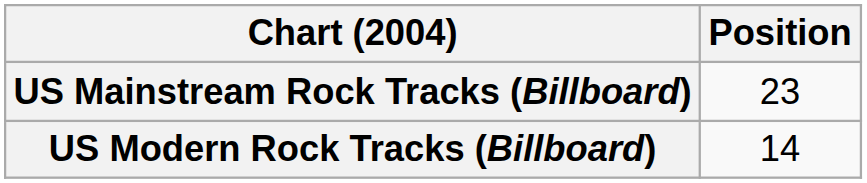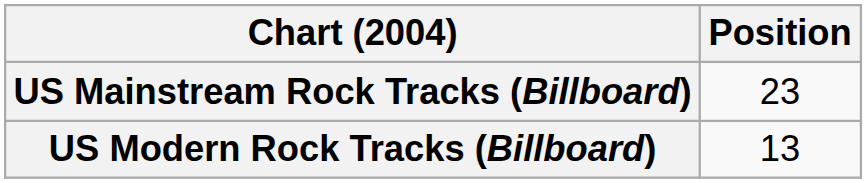 <table class="wikitable plainrowheaders" style="text-align:center">
 <tr>
 <th scope="col">Chart (2004)</th>
 <th scope="col">Position</th>
 </tr>
 <tr>
 <th scope="row">US Mainstream Rock Tracks (<em>Billboard</em>)</th>
 <td>23</td>
 </tr>
 <tr>
 <th scope="row">US Modern Rock Tracks (<em>Billboard</em>)</th>
-<td>14</td>
+<td>13</td>
 </tr>
 </table>
